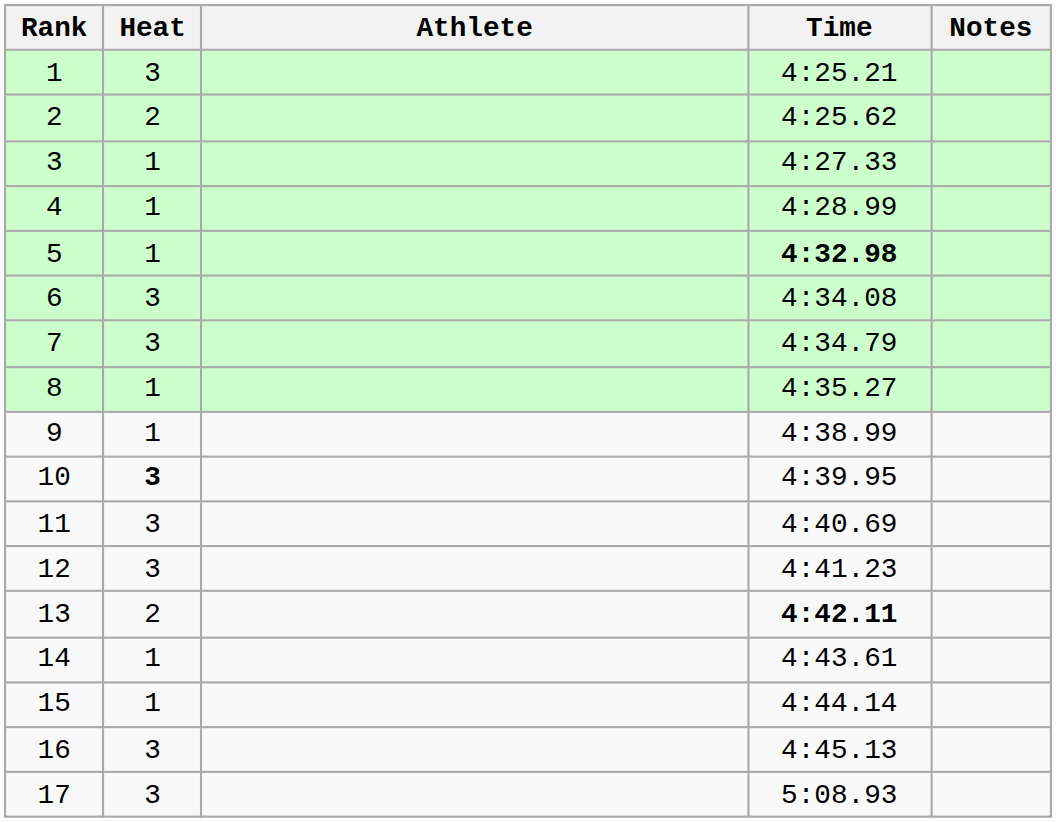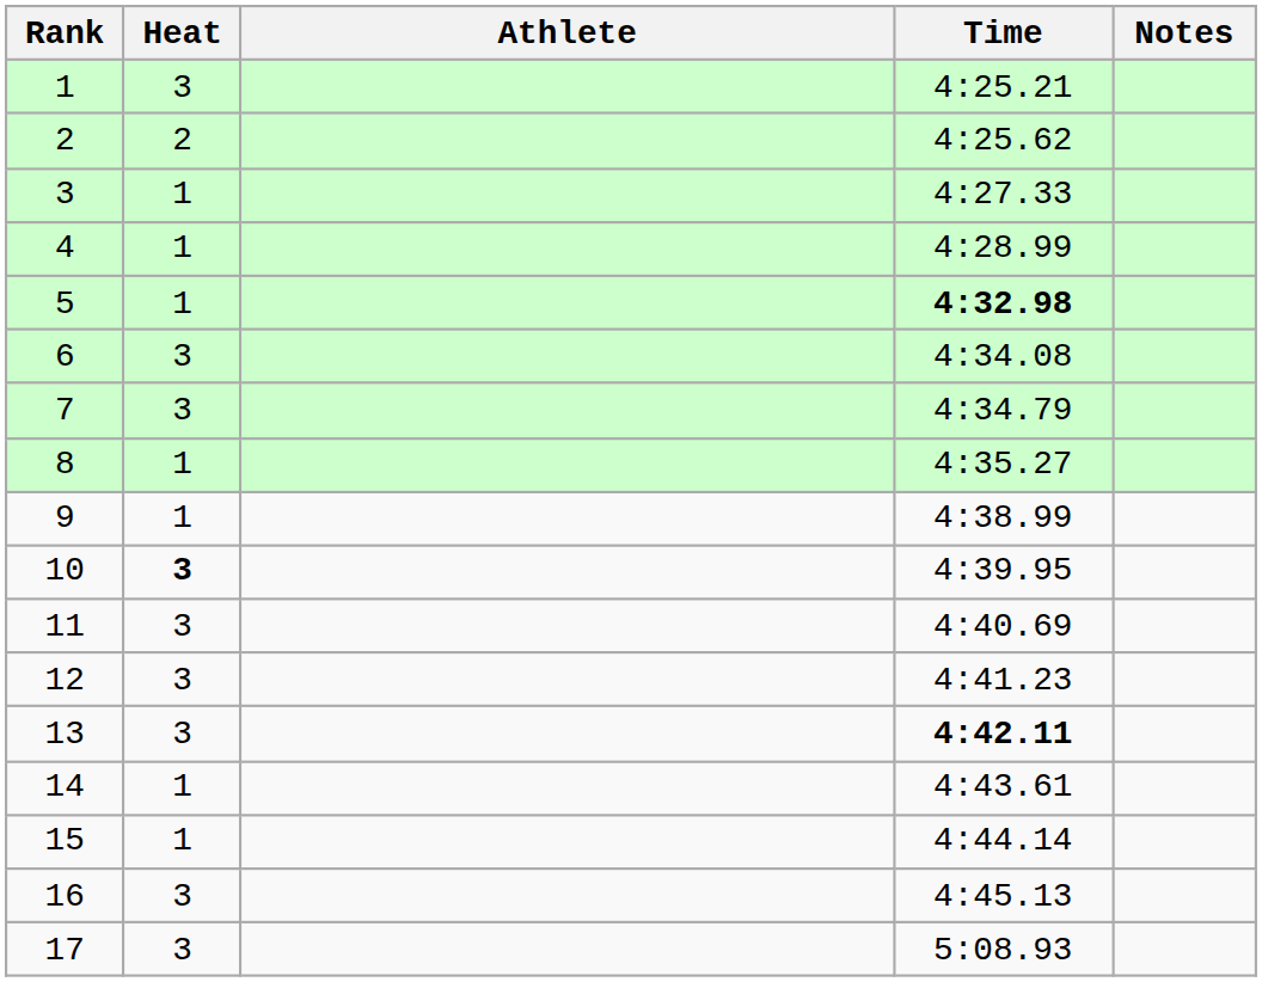 <table class="wikitable" style="text-align:center">
 <tr>
 <th width=40>Rank</th>
 <th width=40>Heat</th>
 <th width=250>Athlete</th>
 <th width=80>Time</th>
 <th width=50>Notes</th>
 </tr>
 <tr bgcolor="ccffcc">
 <td>1</td>
 <td>3</td>
 <td align=left></td>
 <td>4:25.21</td>
 <td></td>
 </tr>
 <tr bgcolor="ccffcc">
 <td>2</td>
 <td>2</td>
 <td align=left></td>
 <td>4:25.62</td>
 <td></td>
 </tr>
 <tr bgcolor="ccffcc">
 <td>3</td>
 <td>1</td>
 <td align=left></td>
 <td>4:27.33</td>
 <td></td>
 </tr>
 <tr bgcolor="ccffcc">
 <td>4</td>
 <td>1</td>
 <td align=left></td>
 <td>4:28.99</td>
 <td></td>
 </tr>
 <tr bgcolor="ccffcc">
 <td>5</td>
 <td>1</td>
 <td align=left></td>
 <td><strong>4:32.98</strong></td>
 <td></td>
 </tr>
 <tr bgcolor="ccffcc">
 <td>6</td>
 <td>3</td>
 <td align=left></td>
 <td>4:34.08</td>
 <td></td>
 </tr>
 <tr bgcolor="ccffcc">
 <td>7</td>
 <td>3</td>
 <td align=left></td>
 <td>4:34.79</td>
 <td></td>
 </tr>
 <tr bgcolor="ccffcc">
 <td>8</td>
 <td>1</td>
 <td align=left></td>
 <td>4:35.27</td>
 <td></td>
 </tr>
 <tr>
 <td>9</td>
 <td>1</td>
 <td align=left></td>
 <td>4:38.99</td>
 <td></td>
 </tr>
 <tr>
 <td>10</td>
 <td><strong>3</strong></td>
 <td align=left></td>
 <td>4:39.95</td>
 <td></td>
 </tr>
 <tr>
 <td>11</td>
 <td>3</td>
 <td align=left></td>
 <td>4:40.69</td>
 <td></td>
 </tr>
 <tr>
 <td>12</td>
 <td>3</td>
 <td align=left></td>
 <td>4:41.23</td>
 <td></td>
 </tr>
 <tr>
 <td>13</td>
-<td>2</td>
+<td>3</td>
 <td align=left></td>
 <td><strong>4:42.11</strong></td>
 <td></td>
 </tr>
 <tr>
 <td>14</td>
 <td>1</td>
 <td align=left></td>
 <td>4:43.61</td>
 <td></td>
 </tr>
 <tr>
 <td>15</td>
 <td>1</td>
 <td align=left></td>
 <td>4:44.14</td>
 <td></td>
 </tr>
 <tr>
 <td>16</td>
 <td>3</td>
 <td align=left></td>
 <td>4:45.13</td>
 <td></td>
 </tr>
 <tr>
 <td>17</td>
 <td>3</td>
 <td align=left></td>
 <td>5:08.93</td>
 <td></td>
 </tr>
 </table>
